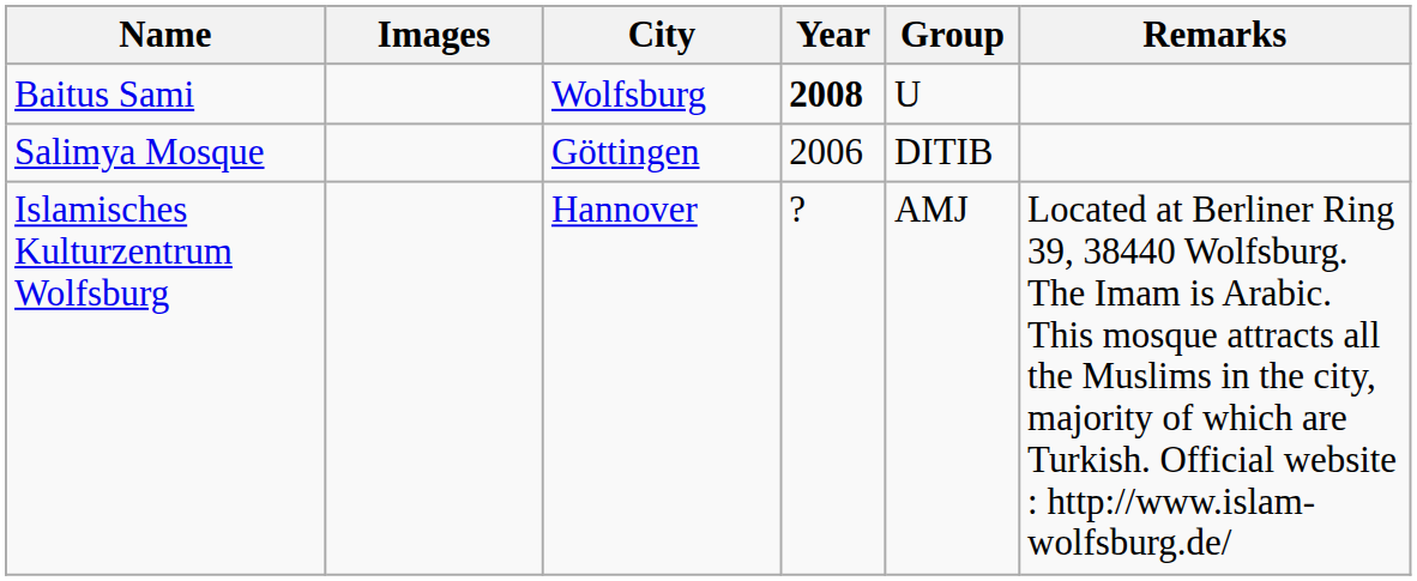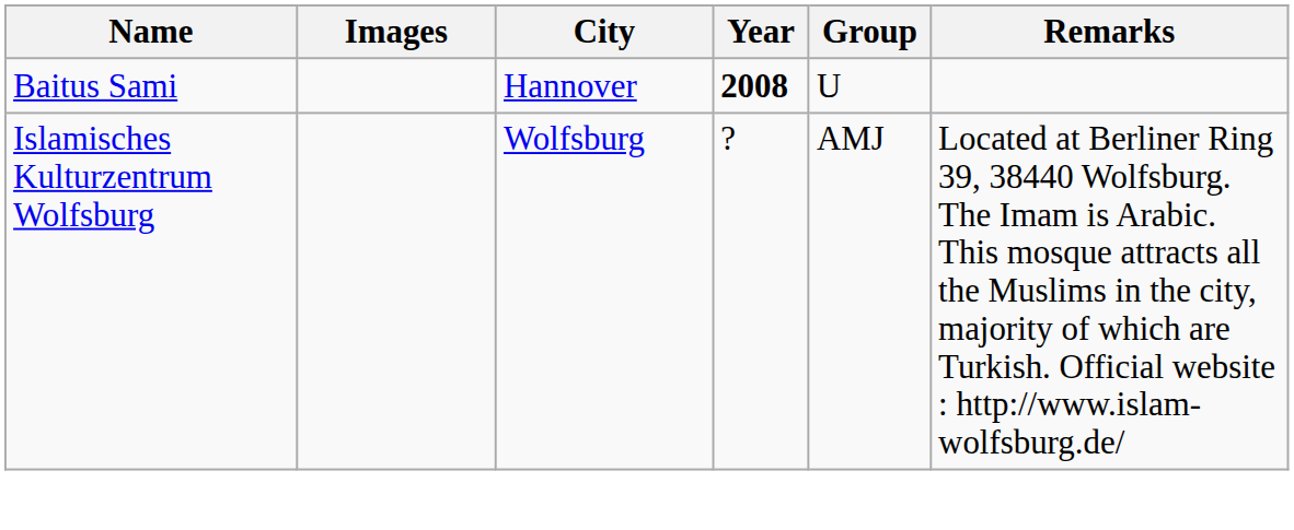 <table class="wikitable sortable">
 <tr>
 <th align=left width=200px>Name</th>
 <th align=center width=160px class=unsortable>Images</th>
 <th align=left width=150px>City</th>
 <th align=left width=050px>Year</th>
 <th align=left width=060px>Group</th>
 <th align=left width=250px class=unsortable>Remarks</th>
 </tr>
 <tr valign=top>
 <td><a href='#'>Baitus Sami</a></td>
 <td></td>
-<td><a href='#'>Wolfsburg</a></td>
+<td><a href='#'>Hannover</a></td>
 <td><strong>2008</strong></td>
 <td>U</td>
 <td></td>
 </tr>
 <tr valign=top>
-<td><a href='#'>Salimya Mosque</a></td>
-<td></td>
-<td><a href='#'>Göttingen</a></td>
-<td>2006</td>
-<td>DITIB</td>
-<td></td>
-</tr>
-<tr valign=top>
 <td><a href='#'>Islamisches Kulturzentrum Wolfsburg</a></td>
 <td></td>
-<td><a href='#'>Hannover</a></td>
+<td><a href='#'>Wolfsburg</a></td>
 <td>?</td>
 <td>AMJ</td>
 <td>Located at Berliner Ring 39, 38440 Wolfsburg. The Imam is Arabic. This mosque attracts all the Muslims in the city, majority of which are Turkish. Official website : http://www.islam-wolfsburg.de/</td>
 </tr>
 </table>
